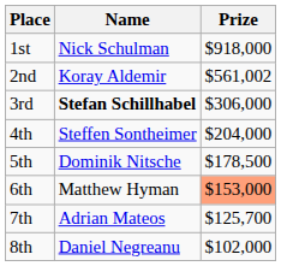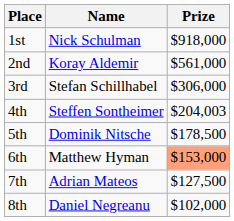 <table class="wikitable">
 <tr>
 <th>Place</th>
 <th>Name</th>
 <th>Prize</th>
 </tr>
 <tr>
 <td>1st</td>
 <td> <a href='#'>Nick Schulman</a></td>
 <td>$918,000</td>
 </tr>
 <tr>
 <td>2nd</td>
 <td> <a href='#'>Koray Aldemir</a></td>
-<td>$561,002</td>
+<td>$561,000</td>
 </tr>
 <tr>
 <td>3rd</td>
-<td><strong> Stefan Schillhabel</strong></td>
+<td> Stefan Schillhabel</td>
 <td>$306,000</td>
 </tr>
 <tr>
 <td>4th</td>
 <td> <a href='#'>Steffen Sontheimer</a></td>
-<td>$204,000</td>
+<td>$204,003</td>
 </tr>
 <tr>
 <td>5th</td>
 <td> <a href='#'>Dominik Nitsche</a></td>
 <td>$178,500</td>
 </tr>
 <tr>
 <td>6th</td>
 <td> Matthew Hyman</td>
 <td style="background: lightsalmon;">$153,000</td>
 </tr>
 <tr>
 <td>7th</td>
 <td> <a href='#'>Adrian Mateos</a></td>
-<td>$125,700</td>
+<td>$127,500</td>
 </tr>
 <tr>
 <td>8th</td>
 <td> <a href='#'>Daniel Negreanu</a></td>
 <td>$102,000</td>
 </tr>
 </table>
